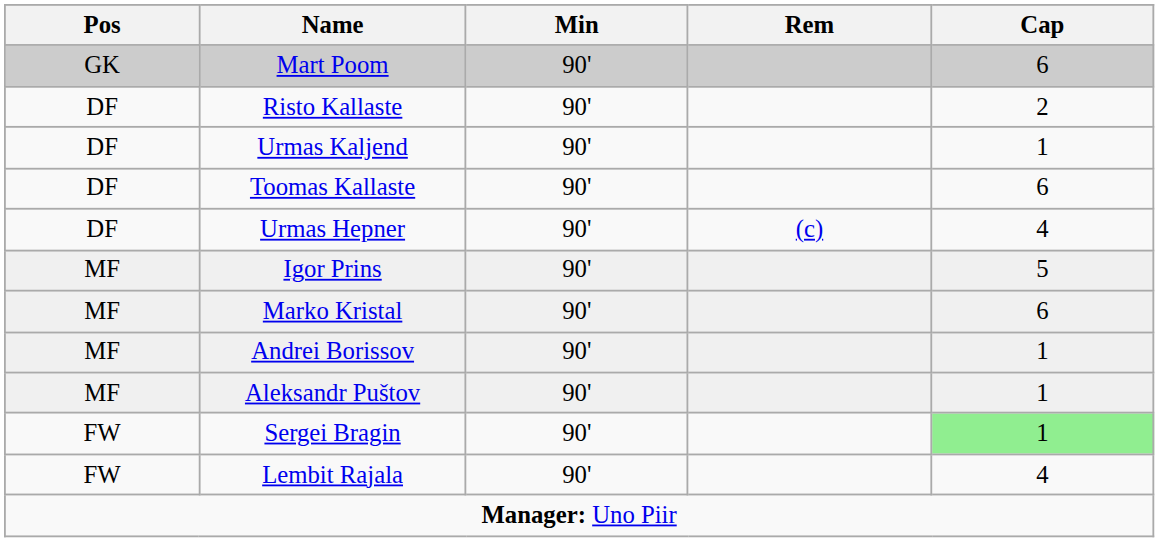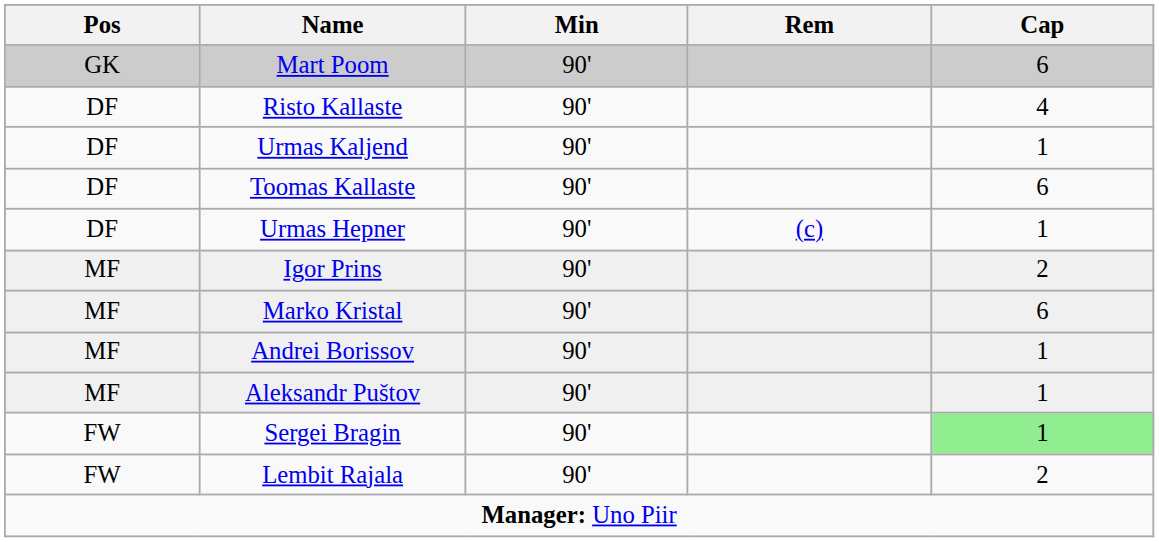 <table class="wikitable collapsible collapsed" align="center" style="font-size:85%; text-align:center;" width="50%">
 <tr>
 <th>Pos</th>
 <th width=140>Name</th>
 <th>Min</th>
 <th>Rem</th>
 <th>Cap</th>
 </tr>
 <tr bgcolor="cccccc">
 <td>GK</td>
 <td><a href='#'>Mart Poom</a></td>
 <td>90'</td>
 <td></td>
 <td>6</td>
 </tr>
 <tr>
 <td>DF</td>
 <td><a href='#'>Risto Kallaste</a></td>
 <td>90'</td>
 <td></td>
-<td>2</td>
+<td>4</td>
 </tr>
 <tr>
 <td>DF</td>
 <td><a href='#'>Urmas Kaljend</a></td>
 <td>90'</td>
 <td></td>
 <td>1</td>
 </tr>
 <tr>
 <td>DF</td>
 <td><a href='#'>Toomas Kallaste</a></td>
 <td>90'</td>
 <td></td>
 <td>6</td>
 </tr>
 <tr>
 <td>DF</td>
 <td><a href='#'>Urmas Hepner</a></td>
 <td>90'</td>
 <td><a href='#'>(c)</a></td>
-<td>4</td>
+<td>1</td>
 </tr>
 <tr bgcolor="#F0F0F0">
 <td>MF</td>
 <td><a href='#'>Igor Prins</a></td>
 <td>90'</td>
 <td></td>
-<td>5</td>
+<td>2</td>
 </tr>
 <tr bgcolor="#F0F0F0">
 <td>MF</td>
 <td><a href='#'>Marko Kristal</a></td>
 <td>90'</td>
 <td></td>
 <td>6</td>
 </tr>
 <tr bgcolor="#F0F0F0">
 <td>MF</td>
 <td><a href='#'>Andrei Borissov</a></td>
 <td>90'</td>
 <td></td>
 <td>1</td>
 </tr>
 <tr bgcolor="#F0F0F0">
 <td>MF</td>
 <td><a href='#'>Aleksandr Puštov</a></td>
 <td>90'</td>
 <td></td>
 <td>1</td>
 </tr>
 <tr>
 <td>FW</td>
 <td><a href='#'>Sergei Bragin</a></td>
 <td>90'</td>
 <td></td>
 <td style="background: lightgreen;">1</td>
 </tr>
 <tr>
 <td>FW</td>
 <td><a href='#'>Lembit Rajala</a></td>
 <td>90'</td>
 <td></td>
-<td>4</td>
+<td>2</td>
 </tr>
 <tr>
 <td colspan=5 align=center><strong>Manager:</strong>  <a href='#'>Uno Piir</a></td>
 </tr>
 </table>
